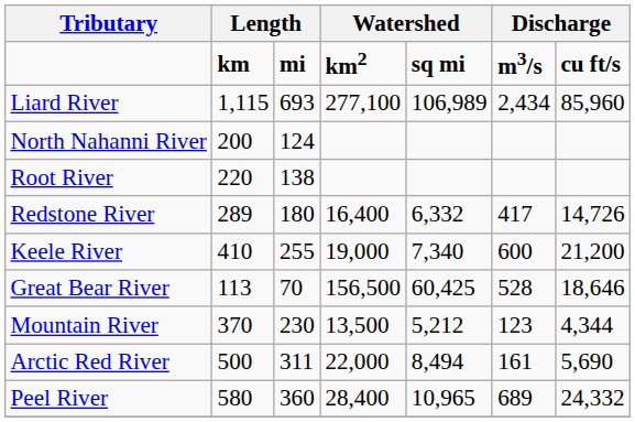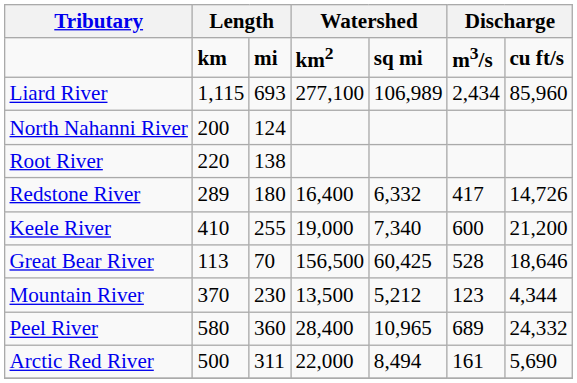 <table class="wikitable sortable" border = "1">
 <tr>
 <th><a href='#'>Tributary</a></th>
 <th colspan="2">Length</th>
 <th colspan="2">Watershed</th>
 <th colspan="2">Discharge</th>
 </tr>
 <tr>
 <td></td>
 <td><strong>km</strong></td>
 <td><strong>mi</strong></td>
 <td><strong>km<sup>2</sup></strong></td>
 <td><strong>sq mi</strong></td>
 <td><strong>m<sup>3</sup>/s</strong></td>
 <td><strong>cu ft/s</strong></td>
 </tr>
 <tr>
 <td><a href='#'>Liard River</a></td>
 <td>1,115</td>
 <td>693</td>
 <td>277,100</td>
 <td>106,989</td>
 <td>2,434</td>
 <td>85,960</td>
 </tr>
 <tr>
 <td><a href='#'>North Nahanni River</a></td>
 <td>200</td>
 <td>124</td>
 <td></td>
 <td></td>
 <td></td>
 <td></td>
 </tr>
 <tr>
 <td><a href='#'>Root River</a></td>
 <td>220</td>
 <td>138</td>
 <td></td>
 <td></td>
 <td></td>
 <td></td>
 </tr>
 <tr>
 <td><a href='#'>Redstone River</a></td>
 <td>289</td>
 <td>180</td>
 <td>16,400</td>
 <td>6,332</td>
 <td>417</td>
 <td>14,726</td>
 </tr>
 <tr>
 <td><a href='#'>Keele River</a></td>
 <td>410</td>
 <td>255</td>
 <td>19,000</td>
 <td>7,340</td>
 <td>600</td>
 <td>21,200</td>
 </tr>
 <tr>
 <td><a href='#'>Great Bear River</a></td>
 <td>113</td>
 <td>70</td>
 <td>156,500</td>
 <td>60,425</td>
 <td>528</td>
 <td>18,646</td>
 </tr>
 <tr>
 <td><a href='#'>Mountain River</a></td>
 <td>370</td>
 <td>230</td>
 <td>13,500</td>
 <td>5,212</td>
 <td>123</td>
 <td>4,344</td>
 </tr>
 <tr>
+<td><a href='#'>Peel River</a></td>
+<td>580</td>
+<td>360</td>
+<td>28,400</td>
+<td>10,965</td>
+<td>689</td>
+<td>24,332</td>
+</tr>
+<tr>
 <td><a href='#'>Arctic Red River</a></td>
 <td>500</td>
 <td>311</td>
 <td>22,000</td>
 <td>8,494</td>
 <td>161</td>
 <td>5,690</td>
 </tr>
 <tr>
-<td><a href='#'>Peel River</a></td>
-<td>580</td>
-<td>360</td>
-<td>28,400</td>
-<td>10,965</td>
-<td>689</td>
-<td>24,332</td>
-</tr>
-<tr>
 </tr>
 </table>
